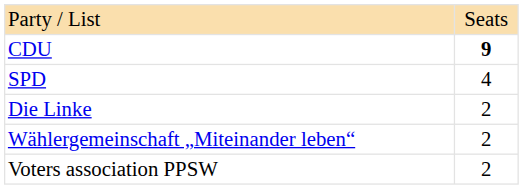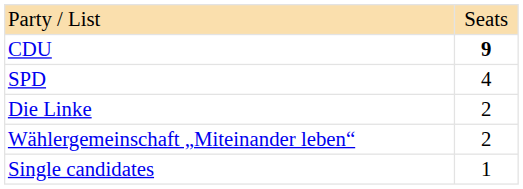 <table cellpadding="2" style="width:25%; background:#e3e3e3; border-spacing:1px; white-space:nowrap;">
 <tr align="center" bgcolor="#fadfad">
 <td align="left">Party / List</td>
 <td>Seats</td>
 </tr>
 <tr align="center" bgcolor="#ffffff">
 <td align="left"><a href='#'>CDU</a></td>
 <td><strong>9</strong></td>
 </tr>
 <tr align="center" bgcolor="#ffffff">
 <td align="left"><a href='#'>SPD</a></td>
 <td>4</td>
 </tr>
 <tr align="center" bgcolor="#ffffff">
 <td align="left"><a href='#'>Die Linke</a></td>
 <td>2</td>
 </tr>
 <tr align="center" bgcolor="#ffffff">
 <td align="left"><a href='#'>Wählergemeinschaft „Miteinander leben“</a></td>
 <td>2</td>
 </tr>
 <tr align="center" bgcolor="#ffffff">
-<td align="left">Voters association PPSW</td>
-<td>2</td>
+<td align="left"><a href='#'>Single candidates</a></td>
+<td>1</td>
 </tr>
 </table>
